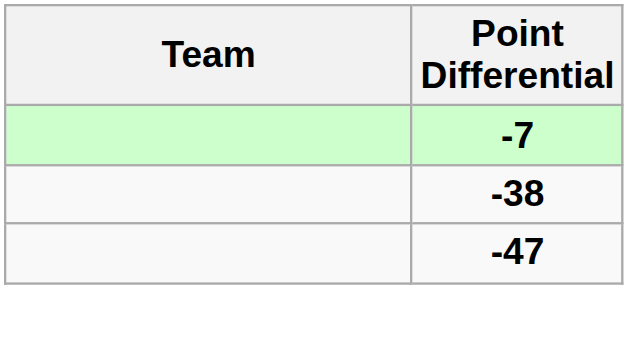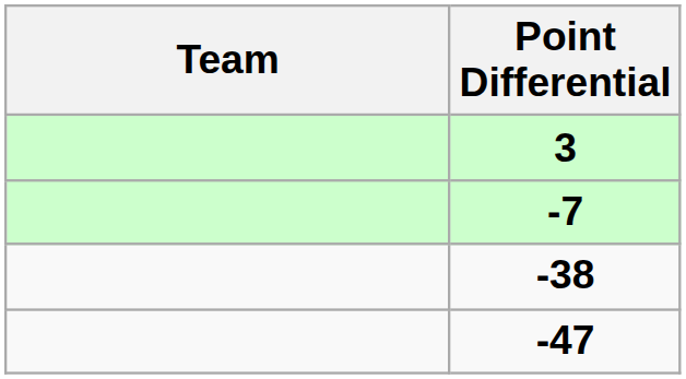 <table class="wikitable" style="text-align:center;">
 <tr>
 <th style="width:10.5em;">Team</th>
 <th style="width:1.5em;">Point Differential</th>
+</tr>
+<tr bgcolor=#cfc>
+<td align="left"></td>
+<td><strong>3</strong></td>
 </tr>
 <tr bgcolor="#cfc">
 <td align="left"></td>
 <td><strong>-7</strong></td>
 </tr>
 <tr>
 <td align="left"></td>
 <td><strong>-38</strong></td>
 </tr>
 <tr>
 <td align="left"></td>
 <td><strong>-47</strong></td>
 </tr>
 </table>
